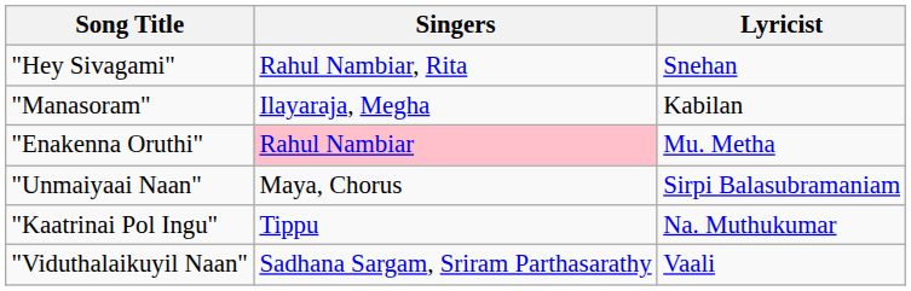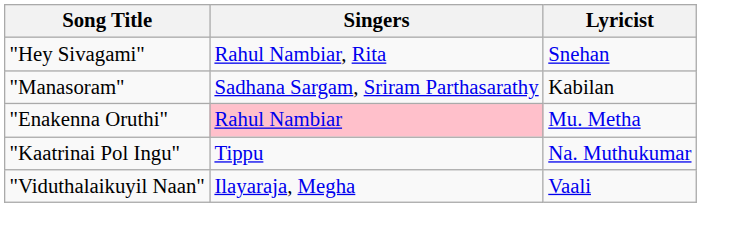 <table class="wikitable">
 <tr>
 <th>Song Title</th>
 <th>Singers</th>
 <th>Lyricist</th>
 </tr>
 <tr>
 <td>"Hey Sivagami"</td>
 <td><a href='#'>Rahul Nambiar</a>, <a href='#'>Rita</a></td>
 <td><a href='#'>Snehan</a></td>
 </tr>
 <tr>
 <td>"Manasoram"</td>
-<td><a href='#'>Ilayaraja</a>, <a href='#'>Megha</a></td>
+<td><a href='#'>Sadhana Sargam</a>, <a href='#'>Sriram Parthasarathy</a></td>
 <td>Kabilan</td>
 </tr>
 <tr>
 <td>"Enakenna Oruthi"</td>
 <td style="background: pink;"><a href='#'>Rahul Nambiar</a></td>
 <td><a href='#'>Mu. Metha</a></td>
 </tr>
 <tr>
-<td>"Unmaiyaai Naan"</td>
-<td>Maya, Chorus</td>
-<td><a href='#'>Sirpi Balasubramaniam</a></td>
-</tr>
-<tr>
 <td>"Kaatrinai Pol Ingu"</td>
 <td><a href='#'>Tippu</a></td>
 <td><a href='#'>Na. Muthukumar</a></td>
 </tr>
 <tr>
 <td>"Viduthalaikuyil Naan"</td>
-<td><a href='#'>Sadhana Sargam</a>, <a href='#'>Sriram Parthasarathy</a></td>
+<td><a href='#'>Ilayaraja</a>, <a href='#'>Megha</a></td>
 <td><a href='#'>Vaali</a></td>
 </tr>
 </table>
